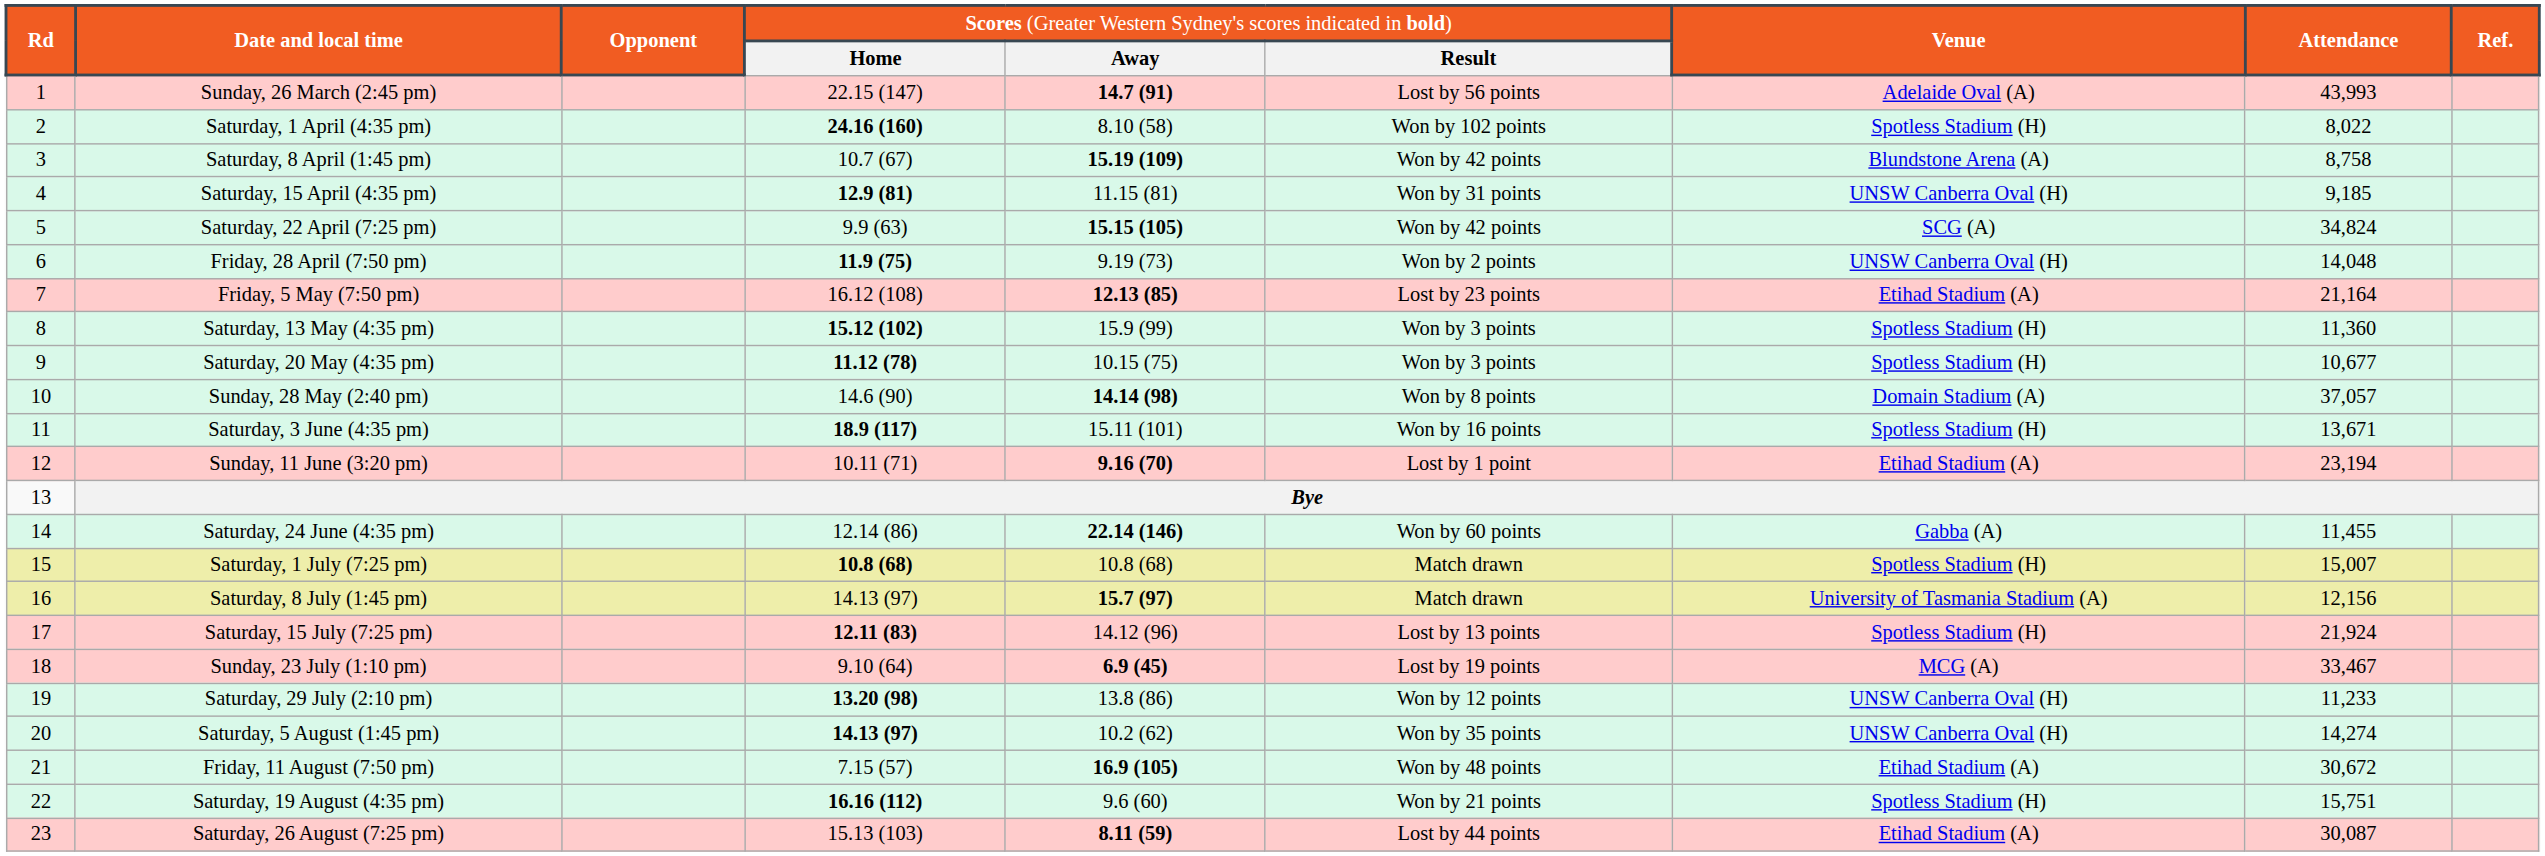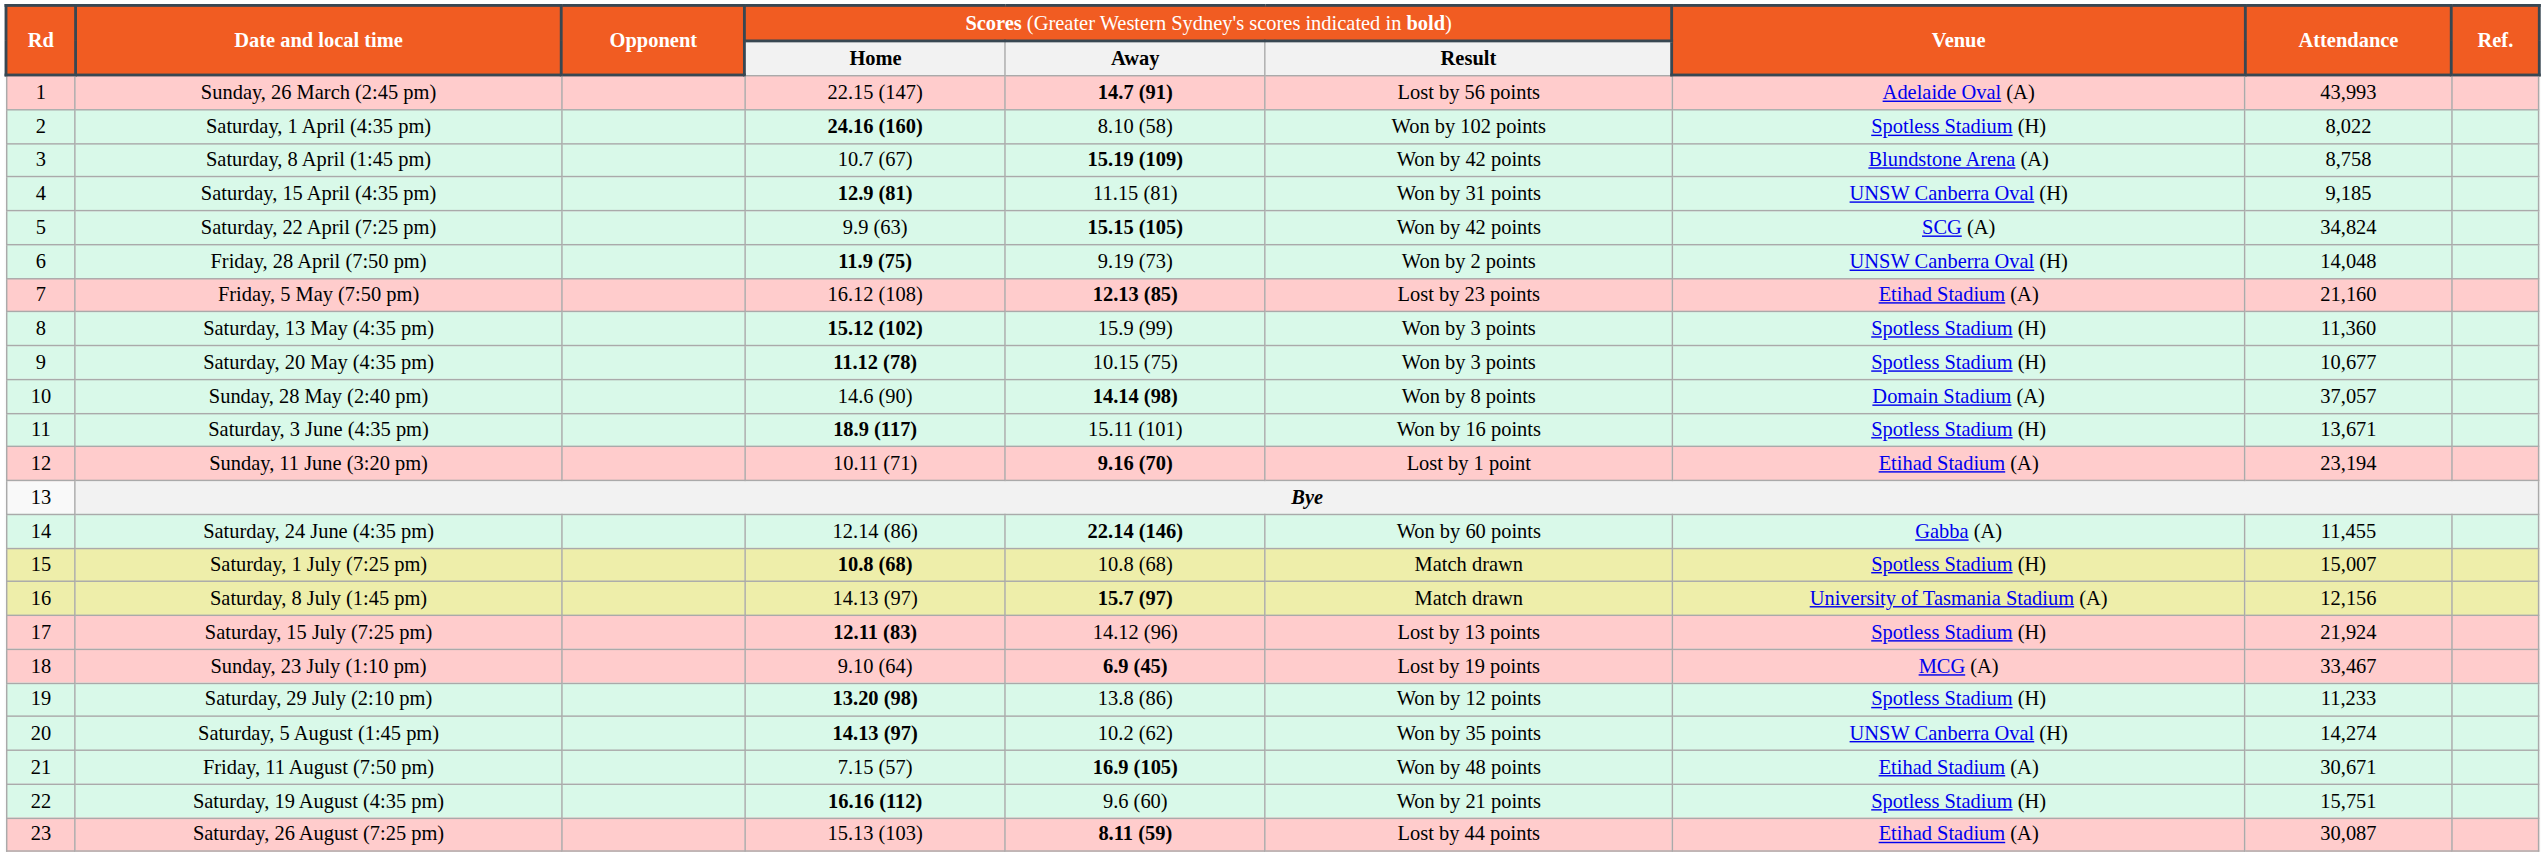 <table class="wikitable" style="font-size:90%; text-align:center; width: 90%; margin-left: auto; margin-right: auto;">
 <tr style="background:#f15c22; color: white;">
 <td rowspan=2 style="border: solid #384752 2px;"><strong>Rd</strong></td>
 <td rowspan=2 style="border: solid #384752 2px;"><strong>Date and local time</strong></td>
 <td rowspan=2 style="border: solid #384752 2px;"><strong>Opponent</strong></td>
 <td colspan=3 style="border: solid #384752 2px;"><strong>Scores</strong> (Greater Western Sydney's scores indicated in <strong>bold</strong>)</td>
 <td rowspan=2 style="border: solid #384752 2px;"><strong>Venue</strong></td>
 <td rowspan=2 style="border: solid #384752 2px;"><strong>Attendance</strong></td>
 <td rowspan=2 style="border: solid #384752 2px;"><strong>Ref.</strong></td>
 </tr>
 <tr>
 <th><span>Home</span></th>
 <th><span>Away</span></th>
 <th><span>Result</span></th>
 </tr>
 <tr style="background:#fcc">
 <td>1</td>
 <td>Sunday, 26 March (2:45 pm)</td>
 <td></td>
 <td>22.15 (147)</td>
 <td><strong>14.7 (91)</strong></td>
 <td>Lost by 56 points</td>
 <td><a href='#'>Adelaide Oval</a> (A)</td>
 <td>43,993</td>
 <td></td>
 </tr>
 <tr style="background:#d9f9e9">
 <td>2</td>
 <td>Saturday, 1 April (4:35 pm)</td>
 <td></td>
 <td><strong>24.16 (160)</strong></td>
 <td>8.10 (58)</td>
 <td>Won by 102 points</td>
 <td><a href='#'>Spotless Stadium</a> (H)</td>
 <td>8,022</td>
 <td></td>
 </tr>
 <tr style="background:#d9f9e9">
 <td>3</td>
 <td>Saturday, 8 April (1:45 pm)</td>
 <td></td>
 <td>10.7 (67)</td>
 <td><strong>15.19 (109)</strong></td>
 <td>Won by 42 points</td>
 <td><a href='#'>Blundstone Arena</a> (A)</td>
 <td>8,758</td>
 <td></td>
 </tr>
 <tr style="background:#d9f9e9">
 <td>4</td>
 <td>Saturday, 15 April (4:35 pm)</td>
 <td></td>
 <td><strong>12.9 (81)</strong></td>
 <td>11.15 (81)</td>
 <td>Won by 31 points</td>
 <td><a href='#'>UNSW Canberra Oval</a> (H)</td>
 <td>9,185</td>
 <td></td>
 </tr>
 <tr style="background:#d9f9e9">
 <td>5</td>
 <td>Saturday, 22 April (7:25 pm)</td>
 <td></td>
 <td>9.9 (63)</td>
 <td><strong>15.15 (105)</strong></td>
 <td>Won by 42 points</td>
 <td><a href='#'>SCG</a> (A)</td>
 <td>34,824</td>
 <td></td>
 </tr>
 <tr style="background:#d9f9e9">
 <td>6</td>
 <td>Friday, 28 April (7:50 pm)</td>
 <td></td>
 <td><strong>11.9 (75)</strong></td>
 <td>9.19 (73)</td>
 <td>Won by 2 points</td>
 <td><a href='#'>UNSW Canberra Oval</a> (H)</td>
 <td>14,048</td>
 <td></td>
 </tr>
 <tr style="background:#fcc">
 <td>7</td>
 <td>Friday, 5 May (7:50 pm)</td>
 <td></td>
 <td>16.12 (108)</td>
 <td><strong>12.13 (85)</strong></td>
 <td>Lost by 23 points</td>
 <td><a href='#'>Etihad Stadium</a> (A)</td>
-<td>21,164</td>
+<td>21,160</td>
 <td></td>
 </tr>
 <tr style="background:#d9f9e9">
 <td>8</td>
 <td>Saturday, 13 May (4:35 pm)</td>
 <td></td>
 <td><strong>15.12 (102)</strong></td>
 <td>15.9 (99)</td>
 <td>Won by 3 points</td>
 <td><a href='#'>Spotless Stadium</a> (H)</td>
 <td>11,360</td>
 <td></td>
 </tr>
 <tr style="background:#d9f9e9">
 <td>9</td>
 <td>Saturday, 20 May (4:35 pm)</td>
 <td></td>
 <td><strong>11.12 (78)</strong></td>
 <td>10.15 (75)</td>
 <td>Won by 3 points</td>
 <td><a href='#'>Spotless Stadium</a> (H)</td>
 <td>10,677</td>
 <td></td>
 </tr>
 <tr style="background:#d9f9e9">
 <td>10</td>
 <td>Sunday, 28 May (2:40 pm)</td>
 <td></td>
 <td>14.6 (90)</td>
 <td><strong>14.14 (98)</strong></td>
 <td>Won by 8 points</td>
 <td><a href='#'>Domain Stadium</a> (A)</td>
 <td>37,057</td>
 <td></td>
 </tr>
 <tr style="background:#d9f9e9">
 <td>11</td>
 <td>Saturday, 3 June (4:35 pm)</td>
 <td></td>
 <td><strong>18.9 (117)</strong></td>
 <td>15.11 (101)</td>
 <td>Won by 16 points</td>
 <td><a href='#'>Spotless Stadium</a> (H)</td>
 <td>13,671</td>
 <td></td>
 </tr>
 <tr style="background:#fcc">
 <td>12</td>
 <td>Sunday, 11 June (3:20 pm)</td>
 <td></td>
 <td>10.11 (71)</td>
 <td><strong>9.16 (70)</strong></td>
 <td>Lost by 1 point</td>
 <td><a href='#'>Etihad Stadium</a> (A)</td>
 <td>23,194</td>
 <td></td>
 </tr>
 <tr>
 <td>13</td>
 <th colspan=8><span><em>Bye</em></span></th>
 </tr>
 <tr style="background:#d9f9e9">
 <td>14</td>
 <td>Saturday, 24 June (4:35 pm)</td>
 <td></td>
 <td>12.14 (86)</td>
 <td><strong>22.14 (146)</strong></td>
 <td>Won by 60 points</td>
 <td><a href='#'>Gabba</a> (A)</td>
 <td>11,455</td>
 <td></td>
 </tr>
 <tr style="background:#eea">
 <td>15</td>
 <td>Saturday, 1 July (7:25 pm)</td>
 <td></td>
 <td><strong>10.8 (68)</strong></td>
 <td>10.8 (68)</td>
 <td>Match drawn</td>
 <td><a href='#'>Spotless Stadium</a> (H)</td>
 <td>15,007</td>
 <td></td>
 </tr>
 <tr style="background:#eea">
 <td>16</td>
 <td>Saturday, 8 July (1:45 pm)</td>
 <td></td>
 <td>14.13 (97)</td>
 <td><strong>15.7 (97)</strong></td>
 <td>Match drawn</td>
 <td><a href='#'>University of Tasmania Stadium</a> (A)</td>
 <td>12,156</td>
 <td></td>
 </tr>
 <tr style="background:#fcc">
 <td>17</td>
 <td>Saturday, 15 July (7:25 pm)</td>
 <td></td>
 <td><strong>12.11 (83)</strong></td>
 <td>14.12 (96)</td>
 <td>Lost by 13 points</td>
 <td><a href='#'>Spotless Stadium</a> (H)</td>
 <td>21,924</td>
 <td></td>
 </tr>
 <tr style="background:#fcc">
 <td>18</td>
 <td>Sunday, 23 July (1:10 pm)</td>
 <td></td>
 <td>9.10 (64)</td>
 <td><strong>6.9 (45)</strong></td>
 <td>Lost by 19 points</td>
 <td><a href='#'>MCG</a> (A)</td>
 <td>33,467</td>
 <td></td>
 </tr>
 <tr style="background:#d9f9e9">
 <td>19</td>
 <td>Saturday, 29 July (2:10 pm)</td>
 <td></td>
 <td><strong>13.20 (98)</strong></td>
 <td>13.8 (86)</td>
 <td>Won by 12 points</td>
-<td><a href='#'>UNSW Canberra Oval</a> (H)</td>
+<td><a href='#'>Spotless Stadium</a> (H)</td>
 <td>11,233</td>
 <td></td>
 </tr>
 <tr style="background:#d9f9e9">
 <td>20</td>
 <td>Saturday, 5 August (1:45 pm)</td>
 <td></td>
 <td><strong>14.13 (97)</strong></td>
 <td>10.2 (62)</td>
 <td>Won by 35 points</td>
 <td><a href='#'>UNSW Canberra Oval</a> (H)</td>
 <td>14,274</td>
 <td></td>
 </tr>
 <tr style="background:#d9f9e9">
 <td>21</td>
 <td>Friday, 11 August (7:50 pm)</td>
 <td></td>
 <td>7.15 (57)</td>
 <td><strong>16.9 (105)</strong></td>
 <td>Won by 48 points</td>
 <td><a href='#'>Etihad Stadium</a> (A)</td>
-<td>30,672</td>
+<td>30,671</td>
 <td></td>
 </tr>
 <tr style="background:#d9f9e9">
 <td>22</td>
 <td>Saturday, 19 August (4:35 pm)</td>
 <td></td>
 <td><strong>16.16 (112)</strong></td>
 <td>9.6 (60)</td>
 <td>Won by 21 points</td>
 <td><a href='#'>Spotless Stadium</a> (H)</td>
 <td>15,751</td>
 <td></td>
 </tr>
 <tr style="background:#fcc">
 <td>23</td>
 <td>Saturday, 26 August (7:25 pm)</td>
 <td></td>
 <td>15.13 (103)</td>
 <td><strong>8.11 (59)</strong></td>
 <td>Lost by 44 points</td>
 <td><a href='#'>Etihad Stadium</a> (A)</td>
 <td>30,087</td>
 <td></td>
 </tr>
 </table>
